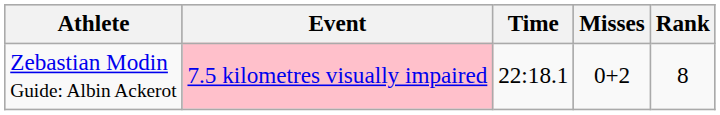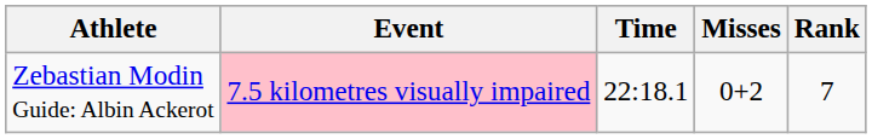 <table class="wikitable" style="font-size:90%">
 <tr>
 <th>Athlete</th>
 <th>Event</th>
 <th>Time</th>
 <th>Misses</th>
 <th>Rank</th>
 </tr>
 <tr align=center>
 <td align=left><a href='#'>Zebastian Modin</a><br><small>Guide: Albin Ackerot</small></td>
 <td align=left style="background: pink;"><a href='#'>7.5 kilometres visually impaired</a></td>
 <td>22:18.1</td>
 <td>0+2</td>
-<td>8</td>
+<td>7</td>
 </tr>
 </table>
